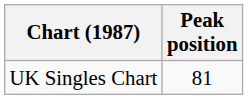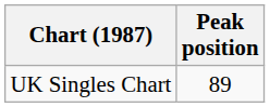 <table class="wikitable sortable">
 <tr>
 <th>Chart (1987)</th>
 <th>Peak<br>position</th>
 </tr>
 <tr>
 <td>UK Singles Chart</td>
-<td style="text-align:center;">81</td>
+<td style="text-align:center;">89</td>
 </tr>
 </table>
